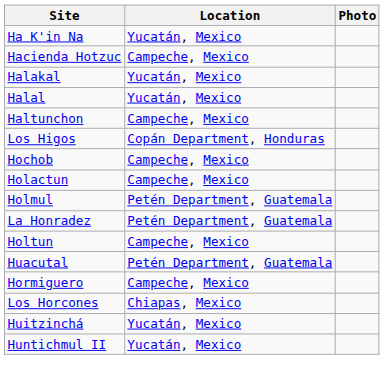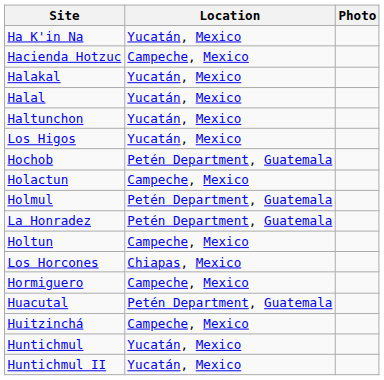 <table class="wikitable sortable" align="left" style="margin: 1em auto 1em auto">
 <tr>
 <th>Site</th>
 <th>Location</th>
 <th>Photo</th>
 </tr>
 <tr>
 <td><a href='#'>Ha K'in Na</a></td>
 <td><a href='#'>Yucatán</a>, <a href='#'>Mexico</a></td>
 <td></td>
 </tr>
 <tr>
 <td><a href='#'>Hacienda Hotzuc</a></td>
 <td><a href='#'>Campeche</a>, <a href='#'>Mexico</a></td>
 <td></td>
 </tr>
 <tr>
 <td><a href='#'>Halakal</a></td>
 <td><a href='#'>Yucatán</a>, <a href='#'>Mexico</a></td>
 <td></td>
 </tr>
 <tr>
 <td><a href='#'>Halal</a></td>
 <td><a href='#'>Yucatán</a>, <a href='#'>Mexico</a></td>
 <td></td>
 </tr>
 <tr>
 <td><a href='#'>Haltunchon</a></td>
-<td><a href='#'>Campeche</a>, <a href='#'>Mexico</a></td>
+<td><a href='#'>Yucatán</a>, <a href='#'>Mexico</a></td>
 <td></td>
 </tr>
 <tr>
 <td><a href='#'>Los Higos</a></td>
-<td><a href='#'>Copán Department</a>, <a href='#'>Honduras</a></td>
+<td><a href='#'>Yucatán</a>, <a href='#'>Mexico</a></td>
 <td></td>
 </tr>
 <tr>
 <td><a href='#'>Hochob</a></td>
-<td><a href='#'>Campeche</a>, <a href='#'>Mexico</a></td>
+<td><a href='#'>Petén Department</a>, <a href='#'>Guatemala</a></td>
 <td></td>
 </tr>
 <tr>
 <td><a href='#'>Holactun</a></td>
 <td><a href='#'>Campeche</a>, <a href='#'>Mexico</a></td>
 <td></td>
 </tr>
 <tr>
 <td><a href='#'>Holmul</a></td>
 <td><a href='#'>Petén Department</a>, <a href='#'>Guatemala</a></td>
 <td></td>
 </tr>
 <tr>
 <td><a href='#'>La Honradez</a></td>
 <td><a href='#'>Petén Department</a>, <a href='#'>Guatemala</a></td>
 <td></td>
 </tr>
 <tr>
 <td><a href='#'>Holtun</a></td>
 <td><a href='#'>Campeche</a>, <a href='#'>Mexico</a></td>
 <td></td>
 </tr>
 <tr>
-<td><a href='#'>Huacutal</a></td>
-<td><a href='#'>Petén Department</a>, <a href='#'>Guatemala</a></td>
+<td><a href='#'>Los Horcones</a></td>
+<td><a href='#'>Chiapas</a>, <a href='#'>Mexico</a></td>
 <td></td>
 </tr>
 <tr>
 <td><a href='#'>Hormiguero</a></td>
 <td><a href='#'>Campeche</a>, <a href='#'>Mexico</a></td>
 <td></td>
 </tr>
 <tr>
-<td><a href='#'>Los Horcones</a></td>
-<td><a href='#'>Chiapas</a>, <a href='#'>Mexico</a></td>
+<td><a href='#'>Huacutal</a></td>
+<td><a href='#'>Petén Department</a>, <a href='#'>Guatemala</a></td>
 <td></td>
 </tr>
 <tr>
 <td><a href='#'>Huitzinchá</a></td>
+<td><a href='#'>Campeche</a>, <a href='#'>Mexico</a></td>
+<td></td>
+</tr>
+<tr>
+<td><a href='#'>Huntichmul</a></td>
 <td><a href='#'>Yucatán</a>, <a href='#'>Mexico</a></td>
 <td></td>
 </tr>
 <tr>
 <td><a href='#'>Huntichmul II</a></td>
 <td><a href='#'>Yucatán</a>, <a href='#'>Mexico</a></td>
 <td></td>
 </tr>
 </table>
